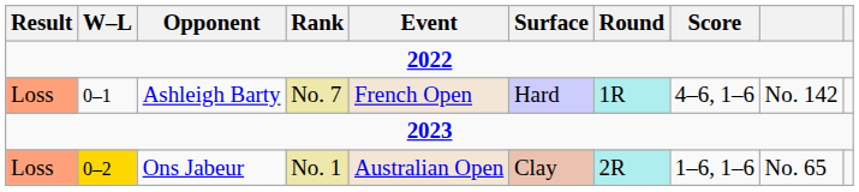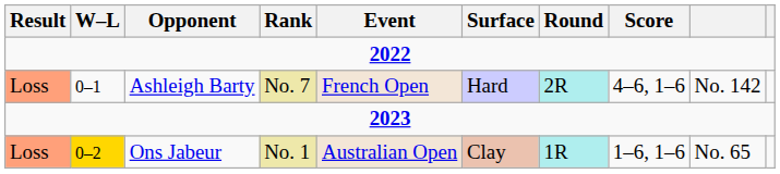 <table class="wikitable sortable">
 <tr>
 <th>Result</th>
 <th class=unsortable>W–L</th>
 <th>Opponent</th>
 <th>Rank</th>
 <th>Event</th>
 <th>Surface</th>
 <th>Round</th>
 <th class=unsortable>Score</th>
 <th></th>
 <th></th>
 </tr>
 <tr>
 <td colspan="10" align=center><strong><a href='#'>2022</a></strong></td>
 </tr>
 <tr>
 <td bgcolor="ffa07a">Loss</td>
 <td><small>0–1</small></td>
 <td> <a href='#'>Ashleigh Barty</a></td>
 <td bgcolor="eee8aa">No. 7</td>
 <td bgcolor="f3e6d7"><a href='#'>French Open</a></td>
 <td bgcolor="#ccf">Hard</td>
-<td bgcolor="afeeee">1R</td>
+<td bgcolor="afeeee">2R</td>
 <td>4–6, 1–6</td>
 <td>No. 142</td>
 <td></td>
 </tr>
 <tr>
 <td colspan="10" style="text-align:center"><strong><a href='#'>2023</a></strong></td>
 </tr>
 <tr>
 <td bgcolor="ffa07a">Loss</td>
 <td style="background: gold;"><small>0–2</small></td>
 <td> <a href='#'>Ons Jabeur</a></td>
 <td bgcolor="eee8aa">No. 1</td>
 <td bgcolor="f3e6d7"><a href='#'>Australian Open</a></td>
 <td bgcolor="#ebc2af">Clay</td>
-<td bgcolor="afeeee">2R</td>
+<td bgcolor="afeeee">1R</td>
 <td>1–6, 1–6</td>
 <td>No. 65</td>
 <td></td>
 </tr>
 </table>
